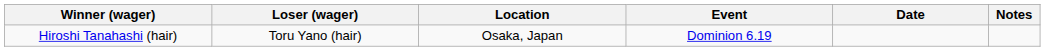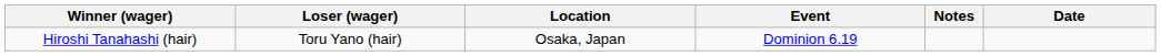 <table class="wikitable sortable" width=100%  style="text-align: center">
 <tr>
 <th width=20% scope="col">Winner (wager)</th>
 <th width=20% scope="col">Loser (wager)</th>
 <th width=20% scope="col">Location</th>
 <th width=20% scope="col">Event</th>
+<th class="unsortable" width=5% scope="col">Notes</th>
 <th width=15% scope="col">Date</th>
-<th class="unsortable" width=5% scope="col">Notes</th>
 </tr>
 <tr>
 <td><a href='#'>Hiroshi Tanahashi</a> (hair)</td>
 <td>Toru Yano (hair)</td>
 <td>Osaka, Japan</td>
 <td><a href='#'>Dominion 6.19</a></td>
 <td></td>
 <td></td>
 </tr>
 </table>
